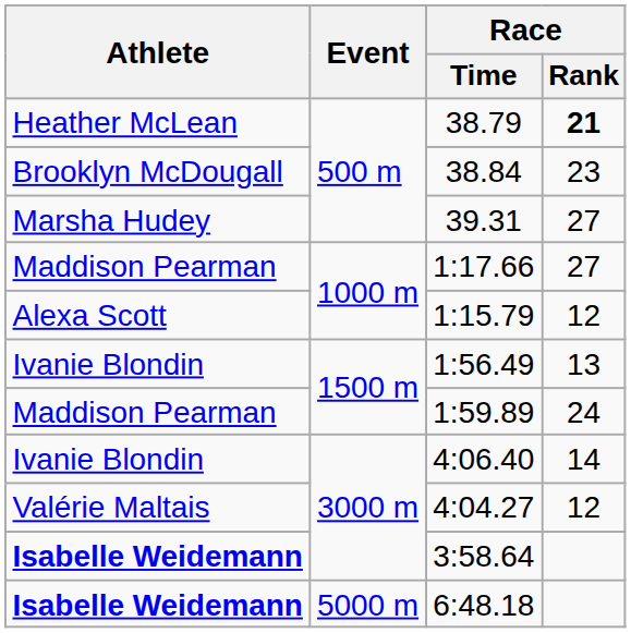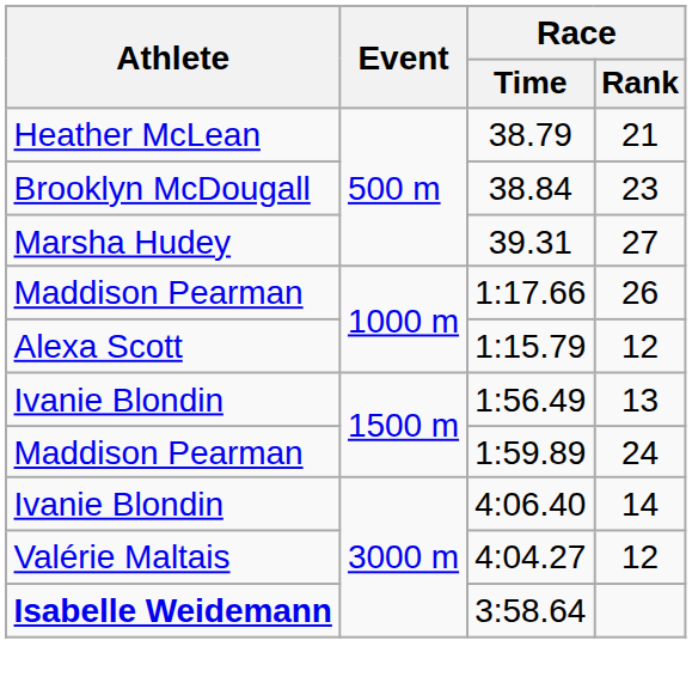 <table class=wikitable style=font-size:90%;text-align:center>
 <tr>
 <th rowspan=2>Athlete</th>
 <th rowspan=2>Event</th>
 <th colspan=2>Race</th>
 </tr>
 <tr style=font-size:95%>
 <th>Time</th>
 <th>Rank</th>
 </tr>
 <tr>
 <td align=left><a href='#'>Heather McLean</a></td>
 <td align=left rowspan=3><a href='#'>500 m</a></td>
 <td>38.79</td>
-<td><strong>21</strong></td>
+<td>21</td>
 </tr>
 <tr>
 <td align=left><a href='#'>Brooklyn McDougall</a></td>
 <td>38.84</td>
 <td>23</td>
 </tr>
 <tr>
 <td align=left><a href='#'>Marsha Hudey</a></td>
 <td>39.31</td>
 <td>27</td>
 </tr>
 <tr>
 <td align=left><a href='#'>Maddison Pearman</a></td>
 <td align=left rowspan=2><a href='#'>1000 m</a></td>
 <td>1:17.66</td>
-<td>27</td>
+<td>26</td>
 </tr>
 <tr>
 <td align=left><a href='#'>Alexa Scott</a></td>
 <td>1:15.79</td>
 <td>12</td>
 </tr>
 <tr>
 <td align=left><a href='#'>Ivanie Blondin</a></td>
 <td align=left rowspan=2><a href='#'>1500 m</a></td>
 <td>1:56.49</td>
 <td>13</td>
 </tr>
 <tr>
 <td align=left><a href='#'>Maddison Pearman</a></td>
 <td>1:59.89</td>
 <td>24</td>
 </tr>
 <tr>
 <td align=left><a href='#'>Ivanie Blondin</a></td>
 <td align=left rowspan=3><a href='#'>3000 m</a></td>
 <td>4:06.40</td>
 <td>14</td>
 </tr>
 <tr>
 <td align=left><a href='#'>Valérie Maltais</a></td>
 <td>4:04.27</td>
 <td>12</td>
 </tr>
 <tr>
 <td align=left><strong><a href='#'>Isabelle Weidemann</a></strong></td>
 <td>3:58.64</td>
 <td></td>
 </tr>
-<tr>
-<td align=left><strong><a href='#'>Isabelle Weidemann</a></strong></td>
-<td align=left><a href='#'>5000 m</a></td>
-<td>6:48.18</td>
-<td></td>
-</tr>
 </table>
